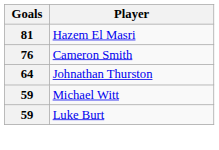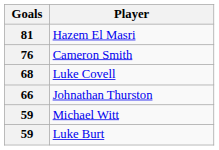 <table class="wikitable" style="text-align:left;">
 <tr>
 <th width=50>Goals</th>
 <th width=200>Player</th>
 </tr>
 <tr>
 <th>81</th>
 <td> <a href='#'>Hazem El Masri</a></td>
 </tr>
 <tr>
 <th>76</th>
 <td> <a href='#'>Cameron Smith</a></td>
 </tr>
 <tr>
-<th>64</th>
+<th>68</th>
+<td> <a href='#'>Luke Covell</a></td>
+</tr>
+<tr>
+<th>66</th>
 <td> <a href='#'>Johnathan Thurston</a></td>
 </tr>
 <tr>
 <th>59</th>
 <td> <a href='#'>Michael Witt</a></td>
 </tr>
 <tr>
 <th>59</th>
 <td> <a href='#'>Luke Burt</a></td>
 </tr>
 </table>
